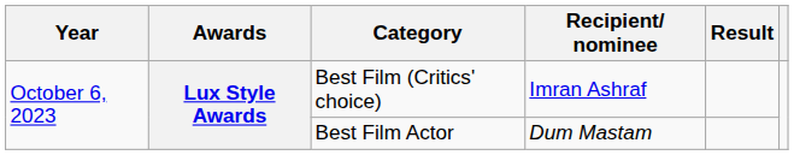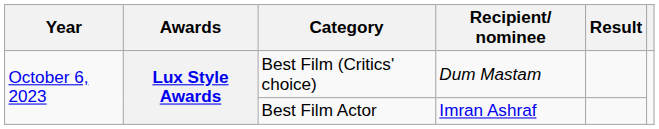 <table class="wikitable plainrowheaders">
 <tr>
 <th>Year</th>
 <th>Awards</th>
 <th>Category</th>
 <th>Recipient/ nominee</th>
 <th>Result</th>
 <th></th>
 </tr>
 <tr>
 <td rowspan="2"><a href='#'>October 6, 2023</a></td>
 <th rowspan="2" scope="row"><a href='#'>Lux Style Awards</a></th>
 <td>Best Film (Critics' choice)</td>
-<td><a href='#'>Imran Ashraf</a></td>
+<td><em>Dum Mastam</em></td>
 <td></td>
 <td rowspan="2"></td>
 </tr>
 <tr>
 <td>Best Film Actor</td>
-<td><em>Dum Mastam</em></td>
+<td><a href='#'>Imran Ashraf</a></td>
 <td></td>
 </tr>
 </table>
